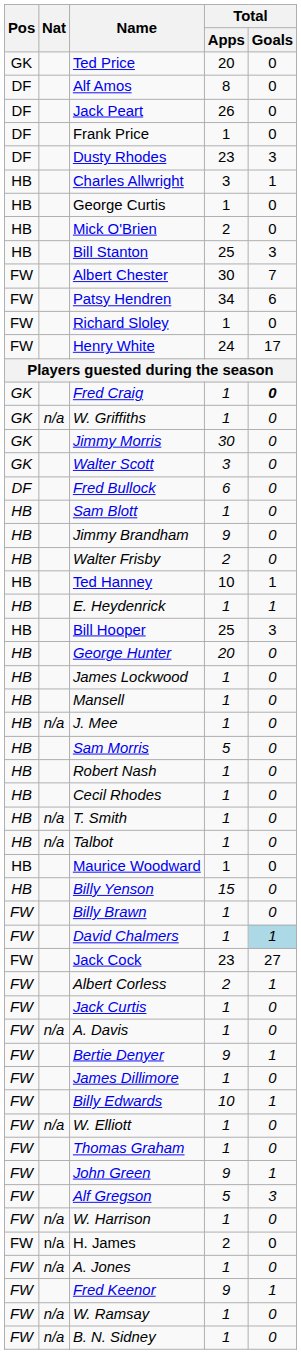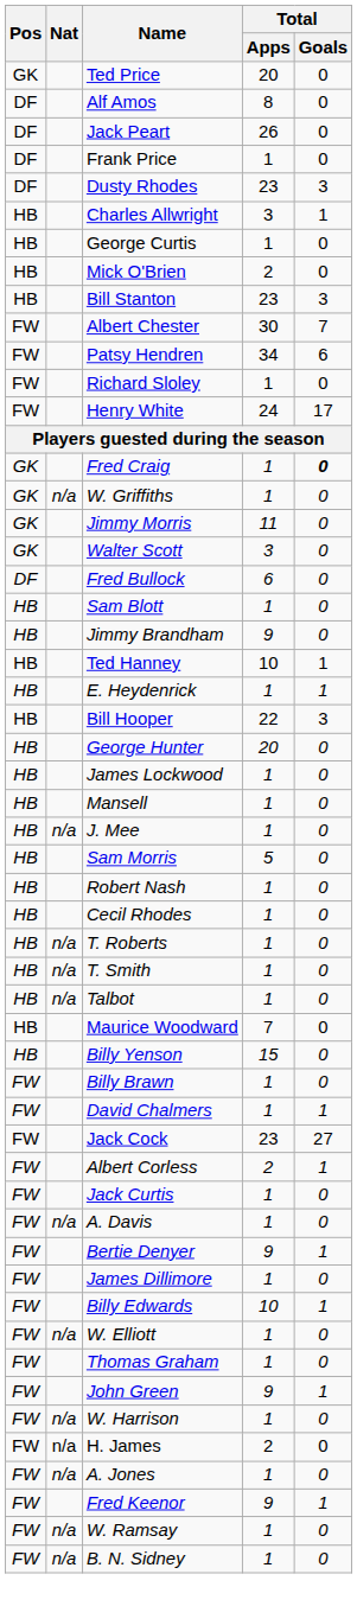 <table class="wikitable" style="text-align:center">
 <tr>
 <th rowspan="2">Pos</th>
 <th rowspan="2">Nat</th>
 <th rowspan="2">Name</th>
 <th colspan="2" style="width:85px;">Total</th>
 </tr>
 <tr>
 <th>Apps</th>
 <th>Goals</th>
 </tr>
 <tr>
 <td>GK</td>
 <td></td>
 <td style="text-align:left;"><a href='#'>Ted Price</a></td>
 <td>20</td>
 <td>0</td>
 </tr>
 <tr>
 <td>DF</td>
 <td></td>
 <td style="text-align:left;"><a href='#'>Alf Amos</a></td>
 <td>8</td>
 <td>0</td>
 </tr>
 <tr>
 <td>DF</td>
 <td></td>
 <td style="text-align:left;"><a href='#'>Jack Peart</a></td>
 <td>26</td>
 <td>0</td>
 </tr>
 <tr>
 <td>DF</td>
 <td></td>
 <td style="text-align:left;">Frank Price</td>
 <td>1</td>
 <td>0</td>
 </tr>
 <tr>
 <td>DF</td>
 <td></td>
 <td style="text-align:left;"><a href='#'>Dusty Rhodes</a></td>
 <td>23</td>
 <td>3</td>
 </tr>
 <tr>
 <td>HB</td>
 <td></td>
 <td style="text-align:left;"><a href='#'>Charles Allwright</a></td>
 <td>3</td>
 <td>1</td>
 </tr>
 <tr>
 <td>HB</td>
 <td></td>
 <td style="text-align:left;">George Curtis</td>
 <td>1</td>
 <td>0</td>
 </tr>
 <tr>
 <td>HB</td>
 <td></td>
 <td style="text-align:left;"><a href='#'>Mick O'Brien</a></td>
 <td>2</td>
 <td>0</td>
 </tr>
 <tr>
 <td>HB</td>
 <td></td>
 <td style="text-align:left;"><a href='#'>Bill Stanton</a></td>
-<td>25</td>
+<td>23</td>
 <td>3</td>
 </tr>
 <tr>
 <td>FW</td>
 <td></td>
 <td style="text-align:left;"><a href='#'>Albert Chester</a></td>
 <td>30</td>
 <td>7</td>
 </tr>
 <tr>
 <td>FW</td>
 <td></td>
 <td style="text-align:left;"><a href='#'>Patsy Hendren</a></td>
 <td>34</td>
 <td>6</td>
 </tr>
 <tr>
 <td>FW</td>
 <td></td>
 <td style="text-align:left;"><a href='#'>Richard Sloley</a></td>
 <td>1</td>
 <td>0</td>
 </tr>
 <tr>
 <td>FW</td>
 <td></td>
 <td style="text-align:left;"><a href='#'>Henry White</a></td>
 <td>24</td>
 <td>17</td>
 </tr>
 <tr>
 <th colspan="5">Players guested during the season</th>
 </tr>
 <tr>
 <td><em>GK</em></td>
 <td><em></em></td>
 <td style="text-align:left;"><a href='#'><em>Fred Craig</em></a></td>
 <td><em>1</em></td>
 <td><strong><em>0</em></strong></td>
 </tr>
 <tr>
 <td><em>GK</em></td>
 <td><em>n/a</em></td>
 <td style="text-align:left;"><em>W. Griffiths</em></td>
 <td><em>1</em></td>
 <td><em>0</em></td>
 </tr>
 <tr>
 <td><em>GK</em></td>
 <td><em></em></td>
 <td style="text-align:left;"><a href='#'><em>Jimmy Morris</em></a></td>
-<td><em>30</em></td>
+<td><em>11</em></td>
 <td><em>0</em></td>
 </tr>
 <tr>
 <td><em>GK</em></td>
 <td><em></em></td>
 <td style="text-align:left;"><a href='#'><em>Walter Scott</em></a></td>
 <td><em>3</em></td>
 <td><em>0</em></td>
 </tr>
 <tr>
 <td><em>DF</em></td>
 <td><em></em></td>
 <td style="text-align:left;"><em><a href='#'>Fred Bullock</a></em></td>
 <td><em>6</em></td>
 <td><em>0</em></td>
 </tr>
 <tr>
 <td><em>HB</em></td>
 <td><em></em></td>
 <td style="text-align:left;"><em><a href='#'>Sam Blott</a></em></td>
 <td><em>1</em></td>
 <td><em>0</em></td>
 </tr>
 <tr>
 <td><em>HB</em></td>
 <td><em></em></td>
 <td style="text-align:left;"><em>Jimmy Brandham</em></td>
 <td><em>9</em></td>
 <td><em>0</em></td>
 </tr>
 <tr>
-<td><em>HB</em></td>
-<td><em></em></td>
-<td style="text-align:left;"><em>Walter Frisby</em></td>
-<td><em>2</em></td>
-<td><em>0</em></td>
-</tr>
-<tr>
 <td>HB</td>
 <td></td>
 <td style="text-align:left;"><a href='#'>Ted Hanney</a></td>
 <td>10</td>
 <td>1</td>
 </tr>
 <tr>
 <td><em>HB</em></td>
 <td></td>
 <td style="text-align:left;"><em>E. Heydenrick</em></td>
 <td><em>1</em></td>
 <td><em>1</em></td>
 </tr>
 <tr>
 <td>HB</td>
 <td></td>
 <td style="text-align:left;"><a href='#'>Bill Hooper</a></td>
-<td>25</td>
+<td>22</td>
 <td>3</td>
 </tr>
 <tr>
 <td><em>HB</em></td>
 <td><em></em></td>
 <td style="text-align:left;"><a href='#'><em>George Hunter</em></a></td>
 <td><em>20</em></td>
 <td><em>0</em></td>
 </tr>
 <tr>
 <td><em>HB</em></td>
 <td><em></em></td>
 <td style="text-align:left;"><em>James Lockwood</em></td>
 <td><em>1</em></td>
 <td><em>0</em></td>
 </tr>
 <tr>
 <td><em>HB</em></td>
 <td><em></em></td>
 <td style="text-align:left;"><em>Mansell</em></td>
 <td><em>1</em></td>
 <td><em>0</em></td>
 </tr>
 <tr>
 <td><em>HB</em></td>
 <td><em>n/a</em></td>
 <td style="text-align:left;"><em>J. Mee</em></td>
 <td><em>1</em></td>
 <td><em>0</em></td>
 </tr>
 <tr>
 <td><em>HB</em></td>
 <td><em></em></td>
 <td style="text-align:left;"><em><a href='#'>Sam Morris</a></em></td>
 <td><em>5</em></td>
 <td><em>0</em></td>
 </tr>
 <tr>
 <td><em>HB</em></td>
 <td><em></em></td>
 <td style="text-align:left;"><em>Robert Nash</em></td>
 <td><em>1</em></td>
 <td><em>0</em></td>
 </tr>
 <tr>
 <td><em>HB</em></td>
 <td><em></em></td>
 <td style="text-align:left;"><em>Cecil Rhodes</em></td>
 <td><em>1</em></td>
 <td><em>0</em></td>
 </tr>
 <tr>
 <td><em>HB</em></td>
 <td><em>n/a</em></td>
+<td style="text-align:left;"><em>T. Roberts</em></td>
+<td><em>1</em></td>
+<td><em>0</em></td>
+</tr>
+<tr>
+<td><em>HB</em></td>
+<td><em>n/a</em></td>
 <td style="text-align:left;"><em>T. Smith</em></td>
 <td><em>1</em></td>
 <td><em>0</em></td>
 </tr>
 <tr>
 <td><em>HB</em></td>
 <td><em>n/a</em></td>
 <td style="text-align:left;"><em>Talbot</em></td>
 <td><em>1</em></td>
 <td><em>0</em></td>
 </tr>
 <tr>
 <td>HB</td>
 <td><em></em></td>
 <td style="text-align:left;"><a href='#'>Maurice Woodward</a></td>
-<td>1</td>
+<td>7</td>
 <td>0</td>
 </tr>
 <tr>
 <td><em>HB</em></td>
 <td><em></em></td>
 <td style="text-align:left;"><em><a href='#'>Billy Yenson</a></em></td>
 <td><em>15</em></td>
 <td><em>0</em></td>
 </tr>
 <tr>
 <td><em>FW</em></td>
 <td><em></em></td>
 <td style="text-align:left;"><em><a href='#'>Billy Brawn</a></em></td>
 <td><em>1</em></td>
 <td><em>0</em></td>
 </tr>
 <tr>
 <td><em>FW</em></td>
 <td><em></em></td>
 <td style="text-align:left;"><a href='#'><em>David Chalmers</em></a></td>
 <td><em>1</em></td>
-<td style="background: lightblue;"><em>1</em></td>
+<td><em>1</em></td>
 </tr>
 <tr>
 <td>FW</td>
 <td></td>
 <td style="text-align:left;"><a href='#'>Jack Cock</a></td>
 <td>23</td>
 <td>27</td>
 </tr>
 <tr>
 <td><em>FW</em></td>
 <td></td>
 <td style="text-align:left;"><em>Albert Corless</em></td>
 <td><em>2</em></td>
 <td><em>1</em></td>
 </tr>
 <tr>
 <td><em>FW</em></td>
 <td><em></em></td>
 <td style="text-align:left;"><a href='#'><em>Jack Curtis</em></a></td>
 <td><em>1</em></td>
 <td><em>0</em></td>
 </tr>
 <tr>
 <td><em>FW</em></td>
 <td><em>n/a</em></td>
 <td style="text-align:left;"><em>A. Davis</em></td>
 <td><em>1</em></td>
 <td><em>0</em></td>
 </tr>
 <tr>
 <td><em>FW</em></td>
 <td><em></em></td>
 <td style="text-align:left;"><em><a href='#'>Bertie Denyer</a></em></td>
 <td><em>9</em></td>
 <td><em>1</em></td>
 </tr>
 <tr>
 <td><em>FW</em></td>
 <td><em></em></td>
 <td style="text-align:left;"><em><a href='#'>James Dillimore</a></em></td>
 <td><em>1</em></td>
 <td><em>0</em></td>
 </tr>
 <tr>
 <td><em>FW</em></td>
 <td><em></em></td>
 <td style="text-align:left;"><a href='#'><em>Billy Edwards</em></a></td>
 <td><em>10</em></td>
 <td><em>1</em></td>
 </tr>
 <tr>
 <td><em>FW</em></td>
 <td><em>n/a</em></td>
 <td style="text-align:left;"><em>W. Elliott</em></td>
 <td><em>1</em></td>
 <td><em>0</em></td>
 </tr>
 <tr>
 <td><em>FW</em></td>
 <td><em></em></td>
 <td style="text-align:left;"><a href='#'><em>Thomas Graham</em></a></td>
 <td><em>1</em></td>
 <td><em>0</em></td>
 </tr>
 <tr>
 <td><em>FW</em></td>
 <td><em></em></td>
 <td style="text-align:left;"><a href='#'><em>John Green</em></a></td>
 <td><em>9</em></td>
 <td><em>1</em></td>
 </tr>
 <tr>
 <td><em>FW</em></td>
-<td><em></em></td>
-<td style="text-align:left;"><em><a href='#'>Alf Gregson</a></em></td>
-<td><em>5</em></td>
-<td><em>3</em></td>
-</tr>
-<tr>
-<td><em>FW</em></td>
 <td><em>n/a</em></td>
 <td style="text-align:left;"><em>W. Harrison</em></td>
 <td><em>1</em></td>
 <td><em>0</em></td>
 </tr>
 <tr>
 <td>FW</td>
 <td>n/a</td>
 <td style="text-align:left;">H. James</td>
 <td>2</td>
 <td>0</td>
 </tr>
 <tr>
 <td><em>FW</em></td>
 <td><em>n/a</em></td>
 <td style="text-align:left;"><em>A. Jones</em></td>
 <td><em>1</em></td>
 <td><em>0</em></td>
 </tr>
 <tr>
 <td><em>FW</em></td>
 <td><em></em></td>
 <td style="text-align:left;"><em><a href='#'>Fred Keenor</a></em></td>
 <td><em>9</em></td>
 <td><em>1</em></td>
 </tr>
 <tr>
 <td><em>FW</em></td>
 <td><em>n/a</em></td>
 <td style="text-align:left;"><em>W. Ramsay</em></td>
 <td><em>1</em></td>
 <td><em>0</em></td>
 </tr>
 <tr>
 <td><em>FW</em></td>
 <td><em>n/a</em></td>
 <td style="text-align:left;"><em>B. N. Sidney</em></td>
 <td><em>1</em></td>
 <td><em>0</em></td>
 </tr>
 </table>
